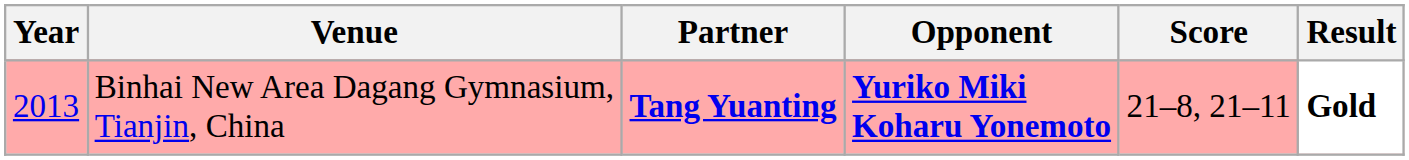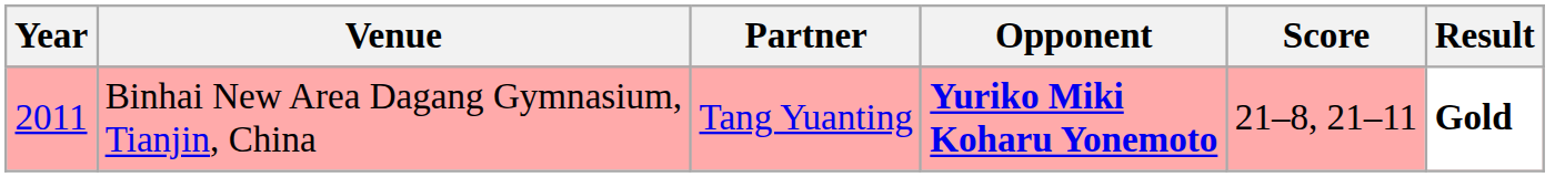 <table class="sortable wikitable" style="font-size: 90%;">
 <tr>
 <th>Year</th>
 <th>Venue</th>
 <th>Partner</th>
 <th>Opponent</th>
 <th>Score</th>
 <th>Result</th>
 </tr>
 <tr style="background:#FFAAAA">
-<td align="center"><a href='#'>2013</a></td>
+<td align="center"><a href='#'>2011</a></td>
 <td align="left">Binhai New Area Dagang Gymnasium,<br><a href='#'>Tianjin</a>, China</td>
-<td align="left"><strong> <a href='#'>Tang Yuanting</a></strong></td>
+<td align="left"> <a href='#'>Tang Yuanting</a></td>
 <td align="left"><strong> <a href='#'>Yuriko Miki</a><br> <a href='#'>Koharu Yonemoto</a></strong></td>
 <td align="left">21–8, 21–11</td>
 <td style="text-align:left; background:white"> <strong>Gold</strong></td>
 </tr>
 </table>
